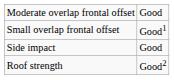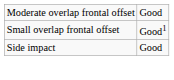 <table class="wikitable">
 <tr>
 <td>Moderate overlap frontal offset</td>
 <td>Good</td>
 </tr>
 <tr>
 <td>Small overlap frontal offset</td>
 <td>Good<sup>1</sup></td>
 </tr>
 <tr>
 <td>Side impact</td>
 <td>Good</td>
 </tr>
-<tr>
-<td>Roof strength</td>
-<td>Good<sup>2</sup></td>
-</tr>
 </table>
